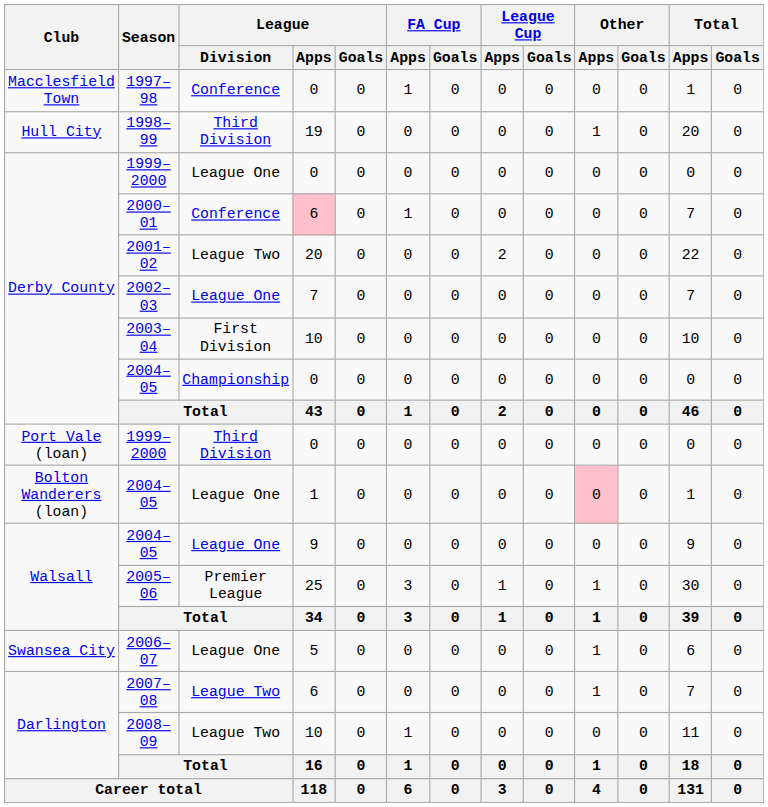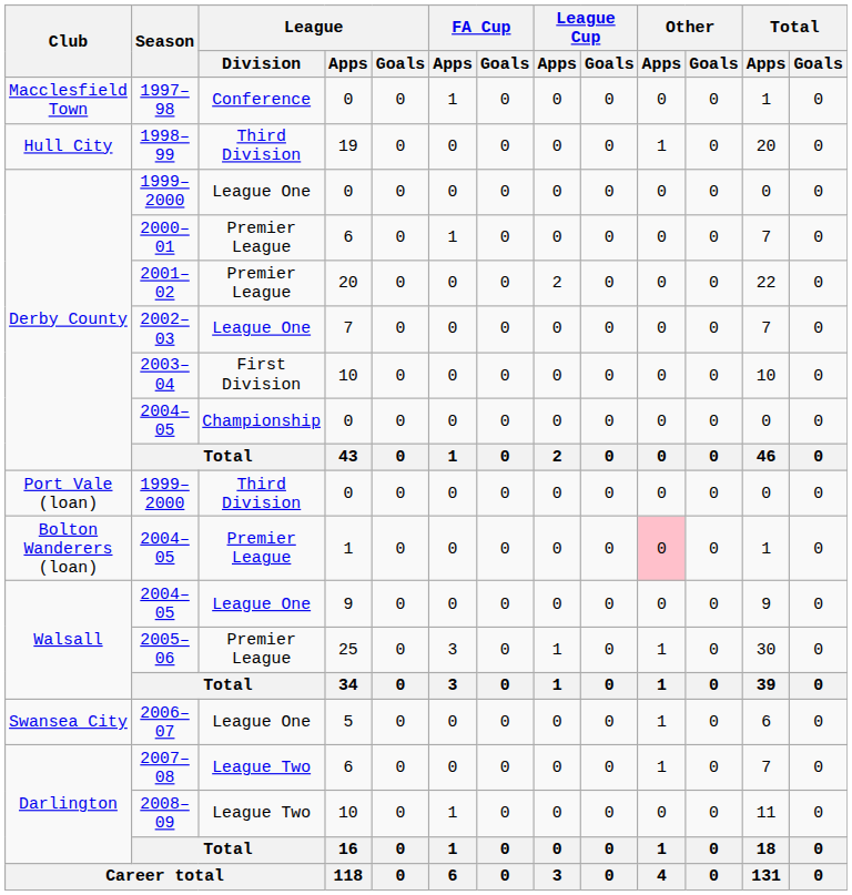 <table class="wikitable" style="text-align:center">
 <tr>
 <th rowspan="2">Club</th>
 <th rowspan="2">Season</th>
 <th colspan="3">League</th>
 <th colspan="2"><a href='#'>FA Cup</a></th>
 <th colspan="2"><a href='#'>League Cup</a></th>
 <th colspan="2">Other</th>
 <th colspan="2">Total</th>
 </tr>
 <tr>
 <th>Division</th>
 <th>Apps</th>
 <th>Goals</th>
 <th>Apps</th>
 <th>Goals</th>
 <th>Apps</th>
 <th>Goals</th>
 <th>Apps</th>
 <th>Goals</th>
 <th>Apps</th>
 <th>Goals</th>
 </tr>
 <tr>
 <td><a href='#'>Macclesfield Town</a></td>
 <td><a href='#'>1997–98</a></td>
 <td><a href='#'>Conference</a></td>
 <td>0</td>
 <td>0</td>
 <td>1</td>
 <td>0</td>
 <td>0</td>
 <td>0</td>
 <td>0</td>
 <td>0</td>
 <td>1</td>
 <td>0</td>
 </tr>
 <tr>
 <td><a href='#'>Hull City</a></td>
 <td><a href='#'>1998–99</a></td>
 <td><a href='#'>Third Division</a></td>
 <td>19</td>
 <td>0</td>
 <td>0</td>
 <td>0</td>
 <td>0</td>
 <td>0</td>
 <td>1</td>
 <td>0</td>
 <td>20</td>
 <td>0</td>
 </tr>
 <tr>
 <td rowspan="7"><a href='#'>Derby County</a></td>
 <td><a href='#'>1999–2000</a></td>
 <td>League One</td>
 <td>0</td>
 <td>0</td>
 <td>0</td>
 <td>0</td>
 <td>0</td>
 <td>0</td>
 <td>0</td>
 <td>0</td>
 <td>0</td>
 <td>0</td>
 </tr>
 <tr>
 <td><a href='#'>2000–01</a></td>
-<td><a href='#'>Conference</a></td>
-<td style="background: pink;">6</td>
+<td>Premier League</td>
+<td>6</td>
 <td>0</td>
 <td>1</td>
 <td>0</td>
 <td>0</td>
 <td>0</td>
 <td>0</td>
 <td>0</td>
 <td>7</td>
 <td>0</td>
 </tr>
 <tr>
 <td><a href='#'>2001–02</a></td>
-<td>League Two</td>
+<td>Premier League</td>
 <td>20</td>
 <td>0</td>
 <td>0</td>
 <td>0</td>
 <td>2</td>
 <td>0</td>
 <td>0</td>
 <td>0</td>
 <td>22</td>
 <td>0</td>
 </tr>
 <tr>
 <td><a href='#'>2002–03</a></td>
 <td><a href='#'>League One</a></td>
 <td>7</td>
 <td>0</td>
 <td>0</td>
 <td>0</td>
 <td>0</td>
 <td>0</td>
 <td>0</td>
 <td>0</td>
 <td>7</td>
 <td>0</td>
 </tr>
 <tr>
 <td><a href='#'>2003–04</a></td>
 <td>First Division</td>
 <td>10</td>
 <td>0</td>
 <td>0</td>
 <td>0</td>
 <td>0</td>
 <td>0</td>
 <td>0</td>
 <td>0</td>
 <td>10</td>
 <td>0</td>
 </tr>
 <tr>
 <td><a href='#'>2004–05</a></td>
 <td><a href='#'>Championship</a></td>
 <td>0</td>
 <td>0</td>
 <td>0</td>
 <td>0</td>
 <td>0</td>
 <td>0</td>
 <td>0</td>
 <td>0</td>
 <td>0</td>
 <td>0</td>
 </tr>
 <tr>
 <th colspan="2">Total</th>
 <th>43</th>
 <th>0</th>
 <th>1</th>
 <th>0</th>
 <th>2</th>
 <th>0</th>
 <th>0</th>
 <th>0</th>
 <th>46</th>
 <th>0</th>
 </tr>
 <tr>
 <td><a href='#'>Port Vale</a> (loan)</td>
 <td><a href='#'>1999–2000</a></td>
 <td><a href='#'>Third Division</a></td>
 <td>0</td>
 <td>0</td>
 <td>0</td>
 <td>0</td>
 <td>0</td>
 <td>0</td>
 <td>0</td>
 <td>0</td>
 <td>0</td>
 <td>0</td>
 </tr>
 <tr>
 <td><a href='#'>Bolton Wanderers</a> (loan)</td>
 <td><a href='#'>2004–05</a></td>
-<td>League One</td>
+<td><a href='#'>Premier League</a></td>
 <td>1</td>
 <td>0</td>
 <td>0</td>
 <td>0</td>
 <td>0</td>
 <td>0</td>
 <td style="background: pink;">0</td>
 <td>0</td>
 <td>1</td>
 <td>0</td>
 </tr>
 <tr>
 <td rowspan="3"><a href='#'>Walsall</a></td>
 <td><a href='#'>2004–05</a></td>
 <td><a href='#'>League One</a></td>
 <td>9</td>
 <td>0</td>
 <td>0</td>
 <td>0</td>
 <td>0</td>
 <td>0</td>
 <td>0</td>
 <td>0</td>
 <td>9</td>
 <td>0</td>
 </tr>
 <tr>
 <td><a href='#'>2005–06</a></td>
 <td>Premier League</td>
 <td>25</td>
 <td>0</td>
 <td>3</td>
 <td>0</td>
 <td>1</td>
 <td>0</td>
 <td>1</td>
 <td>0</td>
 <td>30</td>
 <td>0</td>
 </tr>
 <tr>
 <th colspan="2">Total</th>
 <th>34</th>
 <th>0</th>
 <th>3</th>
 <th>0</th>
 <th>1</th>
 <th>0</th>
 <th>1</th>
 <th>0</th>
 <th>39</th>
 <th>0</th>
 </tr>
 <tr>
 <td><a href='#'>Swansea City</a></td>
 <td><a href='#'>2006–07</a></td>
 <td>League One</td>
 <td>5</td>
 <td>0</td>
 <td>0</td>
 <td>0</td>
 <td>0</td>
 <td>0</td>
 <td>1</td>
 <td>0</td>
 <td>6</td>
 <td>0</td>
 </tr>
 <tr>
 <td rowspan="3"><a href='#'>Darlington</a></td>
 <td><a href='#'>2007–08</a></td>
 <td><a href='#'>League Two</a></td>
 <td>6</td>
 <td>0</td>
 <td>0</td>
 <td>0</td>
 <td>0</td>
 <td>0</td>
 <td>1</td>
 <td>0</td>
 <td>7</td>
 <td>0</td>
 </tr>
 <tr>
 <td><a href='#'>2008–09</a></td>
 <td>League Two</td>
 <td>10</td>
 <td>0</td>
 <td>1</td>
 <td>0</td>
 <td>0</td>
 <td>0</td>
 <td>0</td>
 <td>0</td>
 <td>11</td>
 <td>0</td>
 </tr>
 <tr>
 <th colspan="2">Total</th>
 <th>16</th>
 <th>0</th>
 <th>1</th>
 <th>0</th>
 <th>0</th>
 <th>0</th>
 <th>1</th>
 <th>0</th>
 <th>18</th>
 <th>0</th>
 </tr>
 <tr>
 <th colspan="3">Career total</th>
 <th>118</th>
 <th>0</th>
 <th>6</th>
 <th>0</th>
 <th>3</th>
 <th>0</th>
 <th>4</th>
 <th>0</th>
 <th>131</th>
 <th>0</th>
 </tr>
 </table>
